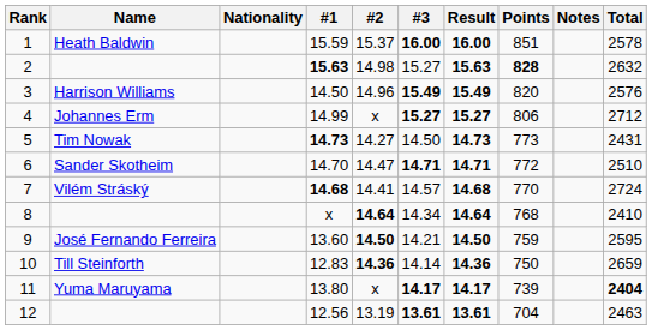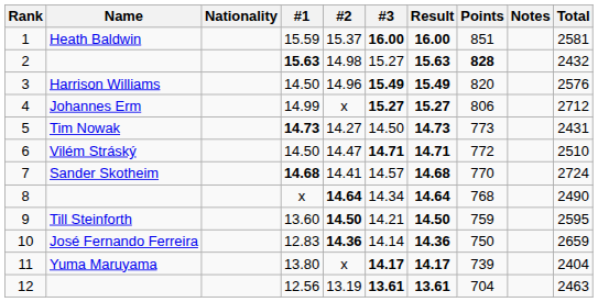 <table class="wikitable sortable" style="text-align:center; font-size:95%">
 <tr>
 <th>Rank</th>
 <th>Name</th>
 <th>Nationality</th>
 <th>#1</th>
 <th>#2</th>
 <th>#3</th>
 <th>Result</th>
 <th>Points</th>
 <th>Notes</th>
 <th>Total</th>
 </tr>
 <tr>
 <td>1</td>
 <td align="left"><a href='#'>Heath Baldwin</a></td>
 <td align="left"></td>
 <td>15.59</td>
 <td>15.37</td>
 <td><strong>16.00</strong></td>
 <td><strong>16.00</strong></td>
 <td>851</td>
 <td></td>
-<td>2578</td>
+<td>2581</td>
 </tr>
 <tr>
 <td>2</td>
 <td align="left"></td>
 <td align="left"></td>
 <td><strong>15.63</strong></td>
 <td>14.98</td>
 <td>15.27</td>
 <td><strong>15.63</strong></td>
 <td><strong>828</strong></td>
 <td></td>
-<td>2632</td>
+<td>2432</td>
 </tr>
 <tr>
 <td>3</td>
 <td align="left"><a href='#'>Harrison Williams</a></td>
 <td align="left"></td>
 <td>14.50</td>
 <td>14.96</td>
 <td><strong>15.49</strong></td>
 <td><strong>15.49</strong></td>
 <td>820</td>
 <td></td>
 <td>2576</td>
 </tr>
 <tr>
 <td>4</td>
 <td align="left"><a href='#'>Johannes Erm</a></td>
 <td align="left"></td>
 <td>14.99</td>
 <td>x</td>
 <td><strong>15.27</strong></td>
 <td><strong>15.27</strong></td>
 <td>806</td>
 <td></td>
 <td>2712</td>
 </tr>
 <tr>
 <td>5</td>
 <td align="left"><a href='#'>Tim Nowak</a></td>
 <td align="left"></td>
 <td><strong>14.73</strong></td>
 <td>14.27</td>
 <td>14.50</td>
 <td><strong>14.73</strong></td>
 <td>773</td>
 <td></td>
 <td>2431</td>
 </tr>
 <tr>
 <td>6</td>
-<td align="left"><a href='#'>Sander Skotheim</a></td>
+<td align="left"><a href='#'>Vilém Stráský</a></td>
 <td align="left"></td>
-<td>14.70</td>
+<td>14.50</td>
 <td>14.47</td>
 <td><strong>14.71</strong></td>
 <td><strong>14.71</strong></td>
 <td>772</td>
 <td></td>
 <td>2510</td>
 </tr>
 <tr>
 <td>7</td>
-<td align="left"><a href='#'>Vilém Stráský</a></td>
+<td align="left"><a href='#'>Sander Skotheim</a></td>
 <td align="left"></td>
 <td><strong>14.68</strong></td>
 <td>14.41</td>
 <td>14.57</td>
 <td><strong>14.68</strong></td>
 <td>770</td>
 <td></td>
 <td>2724</td>
 </tr>
 <tr>
 <td>8</td>
 <td align="left"></td>
 <td align="left"></td>
 <td>x</td>
 <td><strong>14.64</strong></td>
 <td>14.34</td>
 <td><strong>14.64</strong></td>
 <td>768</td>
 <td></td>
-<td>2410</td>
+<td>2490</td>
 </tr>
 <tr>
 <td>9</td>
-<td align="left"><a href='#'>José Fernando Ferreira</a></td>
+<td align="left"><a href='#'>Till Steinforth</a></td>
 <td align="left"></td>
 <td>13.60</td>
 <td><strong>14.50</strong></td>
 <td>14.21</td>
 <td><strong>14.50</strong></td>
 <td>759</td>
 <td></td>
 <td>2595</td>
 </tr>
 <tr>
 <td>10</td>
-<td align="left"><a href='#'>Till Steinforth</a></td>
+<td align="left"><a href='#'>José Fernando Ferreira</a></td>
 <td align="left"></td>
 <td>12.83</td>
 <td><strong>14.36</strong></td>
 <td>14.14</td>
 <td><strong>14.36</strong></td>
 <td>750</td>
 <td></td>
 <td>2659</td>
 </tr>
 <tr>
 <td>11</td>
 <td align=left><a href='#'>Yuma Maruyama</a></td>
 <td align=left></td>
 <td>13.80</td>
 <td>x</td>
 <td><strong>14.17</strong></td>
 <td><strong>14.17</strong></td>
 <td>739</td>
 <td></td>
-<td><strong>2404</strong></td>
+<td>2404</td>
 </tr>
 <tr>
 <td>12</td>
 <td align=left></td>
 <td align=left></td>
 <td>12.56</td>
 <td>13.19</td>
 <td><strong>13.61</strong></td>
 <td><strong>13.61</strong></td>
 <td>704</td>
 <td></td>
 <td>2463</td>
 </tr>
 </table>
